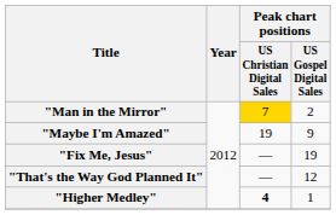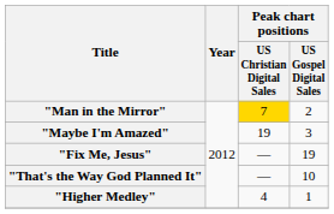 <table class="wikitable plainrowheaders" style="text-align:center;">
 <tr>
 <th rowspan="2">Title</th>
 <th rowspan="2">Year</th>
 <th colspan="2">Peak chart positions</th>
 </tr>
 <tr style="font-size:smaller;">
 <th width="40">US Christian<br>Digital<br>Sales<br></th>
 <th width="40">US Gospel<br>Digital<br>Sales<br></th>
 </tr>
 <tr>
 <th scope="row">"Man in the Mirror"</th>
 <td rowspan = "5">2012</td>
 <td style="background: gold;">7</td>
 <td>2</td>
 </tr>
 <tr>
 <th scope = "row">"Maybe I'm Amazed"</th>
 <td>19</td>
-<td>9</td>
+<td>3</td>
 </tr>
 <tr>
 <th scope = "row">"Fix Me, Jesus"</th>
 <td>—</td>
 <td>19</td>
 </tr>
 <tr>
 <th scope = "row">"That's the Way God Planned It"</th>
 <td>—</td>
-<td>12</td>
+<td>10</td>
 </tr>
 <tr>
 <th scope = "row">"Higher Medley"</th>
-<td><strong>4</strong></td>
+<td>4</td>
 <td>1</td>
 </tr>
 <tr>
 </tr>
 </table>
